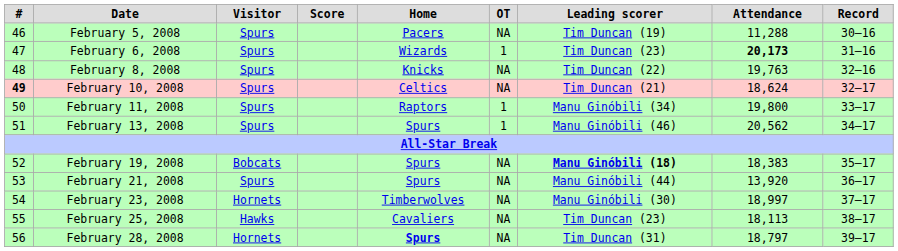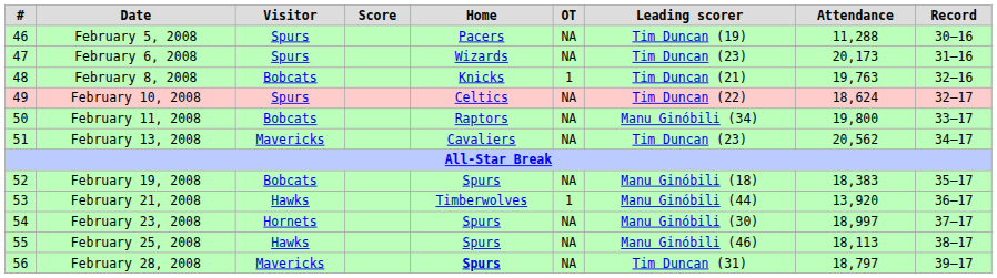 <table class="wikitable" width="80%">
 <tr align="center"  bgcolor="#dddddd">
 <td><strong>#</strong></td>
 <td><strong>Date</strong></td>
 <td><strong>Visitor</strong></td>
 <td><strong>Score</strong></td>
 <td><strong>Home</strong></td>
 <td><strong>OT</strong></td>
 <td><strong>Leading scorer</strong></td>
 <td><strong>Attendance</strong></td>
 <td><strong>Record</strong></td>
 </tr>
 <tr align="center" bgcolor="#bbffbb">
 <td>46</td>
 <td>February 5, 2008</td>
 <td><a href='#'>Spurs</a></td>
 <td></td>
 <td><a href='#'>Pacers</a></td>
 <td>NA</td>
 <td><a href='#'>Tim Duncan</a> (19)</td>
 <td>11,288</td>
 <td>30–16</td>
 </tr>
 <tr align="center" bgcolor="#bbffbb">
 <td>47</td>
 <td>February 6, 2008</td>
 <td><a href='#'>Spurs</a></td>
 <td></td>
 <td><a href='#'>Wizards</a></td>
-<td>1</td>
+<td>NA</td>
 <td><a href='#'>Tim Duncan</a> (23)</td>
-<td><strong>20,173</strong></td>
+<td>20,173</td>
 <td>31–16</td>
 </tr>
 <tr align="center" bgcolor="#bbffbb">
 <td>48</td>
 <td>February 8, 2008</td>
-<td><a href='#'>Spurs</a></td>
+<td><a href='#'>Bobcats</a></td>
 <td></td>
 <td><a href='#'>Knicks</a></td>
-<td>NA</td>
-<td><a href='#'>Tim Duncan</a> (22)</td>
+<td>1</td>
+<td><a href='#'>Tim Duncan</a> (21)</td>
 <td>19,763</td>
 <td>32–16</td>
 </tr>
 <tr align="center" bgcolor="#ffcccc">
-<td><strong>49</strong></td>
+<td>49</td>
 <td>February 10, 2008</td>
 <td><a href='#'>Spurs</a></td>
 <td></td>
 <td><a href='#'>Celtics</a></td>
 <td>NA</td>
-<td><a href='#'>Tim Duncan</a> (21)</td>
+<td><a href='#'>Tim Duncan</a> (22)</td>
 <td>18,624</td>
 <td>32–17</td>
 </tr>
 <tr align="center" bgcolor="#bbffbb">
 <td>50</td>
 <td>February 11, 2008</td>
-<td><a href='#'>Spurs</a></td>
+<td><a href='#'>Bobcats</a></td>
 <td></td>
 <td><a href='#'>Raptors</a></td>
-<td>1</td>
+<td>NA</td>
 <td><a href='#'>Manu Ginóbili</a> (34)</td>
 <td>19,800</td>
 <td>33–17</td>
 </tr>
 <tr align="center" bgcolor="#bbffbb">
 <td>51</td>
 <td>February 13, 2008</td>
-<td><a href='#'>Spurs</a></td>
+<td><a href='#'>Mavericks</a></td>
 <td></td>
-<td><a href='#'>Spurs</a></td>
-<td>1</td>
-<td><a href='#'>Manu Ginóbili</a> (46)</td>
+<td><a href='#'>Cavaliers</a></td>
+<td>NA</td>
+<td><a href='#'>Tim Duncan</a> (23)</td>
 <td>20,562</td>
 <td>34–17</td>
 </tr>
 <tr align="center">
 <td colspan="9" bgcolor="#bbcaff"><strong><a href='#'>All-Star Break</a></strong></td>
 </tr>
 <tr align="center" bgcolor="#bbffbb">
 <td>52</td>
 <td>February 19, 2008</td>
 <td><a href='#'>Bobcats</a></td>
 <td></td>
 <td><a href='#'>Spurs</a></td>
 <td>NA</td>
-<td><strong><a href='#'>Manu Ginóbili</a> (18)</strong></td>
+<td><a href='#'>Manu Ginóbili</a> (18)</td>
 <td>18,383</td>
 <td>35–17</td>
 </tr>
 <tr align="center" bgcolor="#bbffbb">
 <td>53</td>
 <td>February 21, 2008</td>
-<td><a href='#'>Spurs</a></td>
+<td><a href='#'>Hawks</a></td>
 <td></td>
-<td><a href='#'>Spurs</a></td>
-<td>NA</td>
+<td><a href='#'>Timberwolves</a></td>
+<td>1</td>
 <td><a href='#'>Manu Ginóbili</a> (44)</td>
 <td>13,920</td>
 <td>36–17</td>
 </tr>
 <tr align="center" bgcolor="#bbffbb">
 <td>54</td>
 <td>February 23, 2008</td>
 <td><a href='#'>Hornets</a></td>
 <td></td>
-<td><a href='#'>Timberwolves</a></td>
+<td><a href='#'>Spurs</a></td>
 <td>NA</td>
 <td><a href='#'>Manu Ginóbili</a> (30)</td>
 <td>18,997</td>
 <td>37–17</td>
 </tr>
 <tr align="center" bgcolor="#bbffbb">
 <td>55</td>
 <td>February 25, 2008</td>
 <td><a href='#'>Hawks</a></td>
 <td></td>
-<td><a href='#'>Cavaliers</a></td>
+<td><a href='#'>Spurs</a></td>
 <td>NA</td>
-<td><a href='#'>Tim Duncan</a> (23)</td>
+<td><a href='#'>Manu Ginóbili</a> (46)</td>
 <td>18,113</td>
 <td>38–17</td>
 </tr>
 <tr align="center" bgcolor="#bbffbb">
 <td>56</td>
 <td>February 28, 2008</td>
-<td><a href='#'>Hornets</a></td>
+<td><a href='#'>Mavericks</a></td>
 <td></td>
 <td><strong><a href='#'>Spurs</a></strong></td>
 <td>NA</td>
 <td><a href='#'>Tim Duncan</a> (31)</td>
 <td>18,797</td>
 <td>39–17</td>
 </tr>
 </table>
